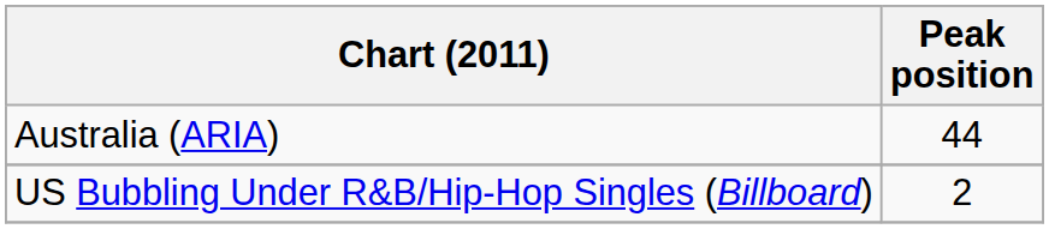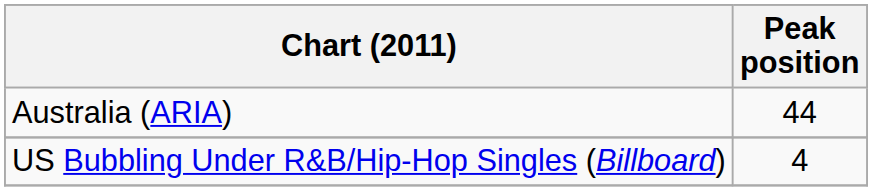 <table class="wikitable sortable">
 <tr>
 <th>Chart (2011)</th>
 <th style="text-align:center;">Peak<br>position</th>
 </tr>
 <tr>
 <td>Australia (<a href='#'>ARIA</a>)</td>
 <td style="text-align:center;">44</td>
 </tr>
 <tr>
 </tr>
 <tr>
 </tr>
 <tr>
 </tr>
 <tr>
 </tr>
 <tr>
 </tr>
 <tr>
 </tr>
 <tr>
 <td>US <a href='#'>Bubbling Under R&B/Hip-Hop Singles</a> (<a href='#'><em>Billboard</em></a>)</td>
-<td style="text-align:center;">2</td>
+<td style="text-align:center;">4</td>
 </tr>
 <tr>
 </tr>
 </table>
